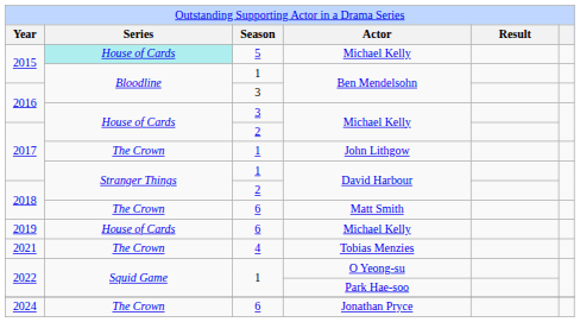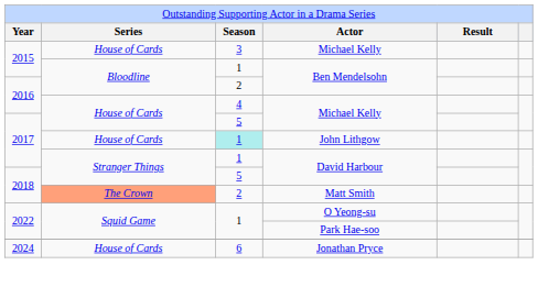 <table class="wikitable plainrowheaders" style="text-align: center; font-size: 90%" width=55%>
 <tr ---- bgcolor="#bfd7ff">
 <td colspan=6 align=center><a href='#'>Outstanding Supporting Actor in a Drama Series</a></td>
 </tr>
 <tr ---- bgcolor="#bfd7ff">
 <th scope="col" style="width:1%;">Year</th>
 <th scope="col" style="width:12%;">Series</th>
 <th scope="col" style="width:1%;">Season</th>
 <th scope="col" style="width:12%;">Actor</th>
 <th scope="col" style="width:5%;">Result</th>
 <th scope="col" style="width:1%;"></th>
 </tr>
 <tr>
 <td rowspan="2"><a href='#'>2015</a></td>
-<td style="background: paleturquoise;"><em><a href='#'>House of Cards</a></em></td>
-<td><a href='#'>5</a></td>
+<td><em><a href='#'>House of Cards</a></em></td>
+<td><a href='#'>3</a></td>
 <td><a href='#'>Michael Kelly</a></td>
 <td></td>
 <td></td>
 </tr>
 <tr>
 <td rowspan="2"><em><a href='#'>Bloodline</a></em></td>
 <td>1</td>
 <td rowspan="2"><a href='#'>Ben Mendelsohn</a></td>
 <td></td>
 <td></td>
 </tr>
 <tr>
 <td rowspan="2"><a href='#'>2016</a></td>
-<td>3</td>
+<td>2</td>
 <td></td>
 <td></td>
 </tr>
 <tr>
 <td rowspan="2"><em><a href='#'>House of Cards</a></em></td>
-<td><a href='#'>3</a></td>
+<td><a href='#'>4</a></td>
 <td rowspan="2"><a href='#'>Michael Kelly</a></td>
 <td></td>
 <td rowspan="2"></td>
 </tr>
 <tr>
 <td rowspan="3"><a href='#'>2017</a></td>
-<td><a href='#'>2</a></td>
+<td><a href='#'>5</a></td>
 <td></td>
 </tr>
 <tr>
-<td><em><a href='#'>The Crown</a></em></td>
-<td><a href='#'>1</a></td>
+<td><em><a href='#'>House of Cards</a></em></td>
+<td style="background: paleturquoise;"><a href='#'>1</a></td>
 <td><a href='#'>John Lithgow</a></td>
 <td></td>
 <td></td>
 </tr>
 <tr>
 <td rowspan="2"><em><a href='#'>Stranger Things</a></em></td>
 <td><a href='#'>1</a></td>
 <td rowspan="2"><a href='#'>David Harbour</a></td>
 <td></td>
 <td rowspan="2"></td>
 </tr>
 <tr>
 <td rowspan="2"><a href='#'>2018</a></td>
-<td><a href='#'>2</a></td>
+<td><a href='#'>5</a></td>
 <td></td>
 </tr>
 <tr>
-<td><em><a href='#'>The Crown</a></em></td>
-<td><a href='#'>6</a></td>
+<td style="background: lightsalmon;"><em><a href='#'>The Crown</a></em></td>
+<td><a href='#'>2</a></td>
 <td><a href='#'>Matt Smith</a></td>
-<td></td>
-<td></td>
-</tr>
-<tr>
-<td><a href='#'>2019</a></td>
-<td><em><a href='#'>House of Cards</a></em></td>
-<td><a href='#'>6</a></td>
-<td><a href='#'>Michael Kelly</a></td>
-<td></td>
-<td></td>
-</tr>
-<tr>
-<td><a href='#'>2021</a></td>
-<td><em><a href='#'>The Crown</a></em></td>
-<td><a href='#'>4</a></td>
-<td><a href='#'>Tobias Menzies</a></td>
 <td></td>
 <td></td>
 </tr>
 <tr>
 <td rowspan="2"><a href='#'>2022</a></td>
 <td rowspan="2"><em><a href='#'>Squid Game</a></em></td>
 <td rowspan="2">1</td>
 <td><a href='#'>O Yeong-su</a></td>
 <td></td>
 <td rowspan="2"></td>
 </tr>
 <tr>
 <td><a href='#'>Park Hae-soo</a></td>
 <td></td>
 </tr>
 <tr>
 </tr>
 <tr>
 <td><a href='#'>2024</a></td>
-<td><em><a href='#'>The Crown</a></em></td>
+<td><em><a href='#'>House of Cards</a></em></td>
 <td><a href='#'>6</a></td>
 <td><a href='#'>Jonathan Pryce</a></td>
 <td></td>
 <td></td>
 </tr>
 </table>
